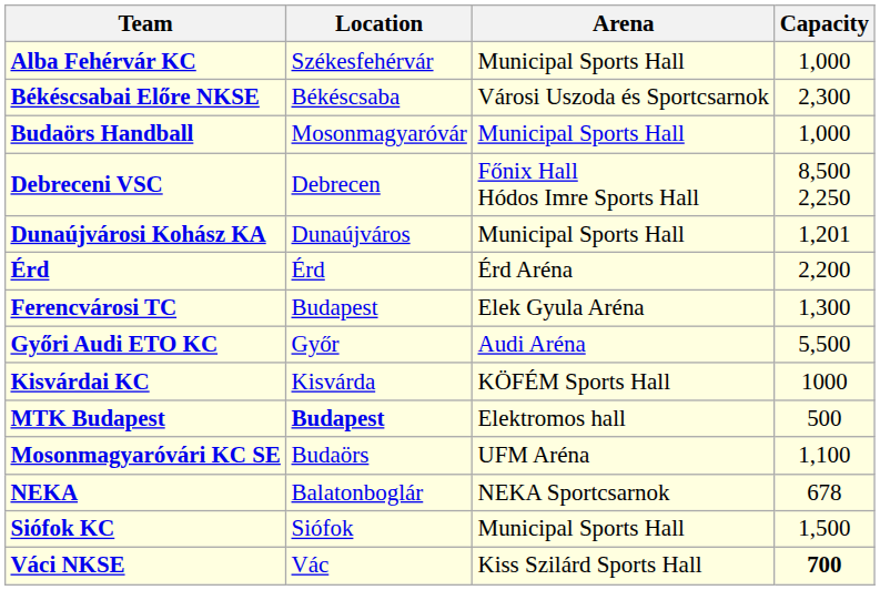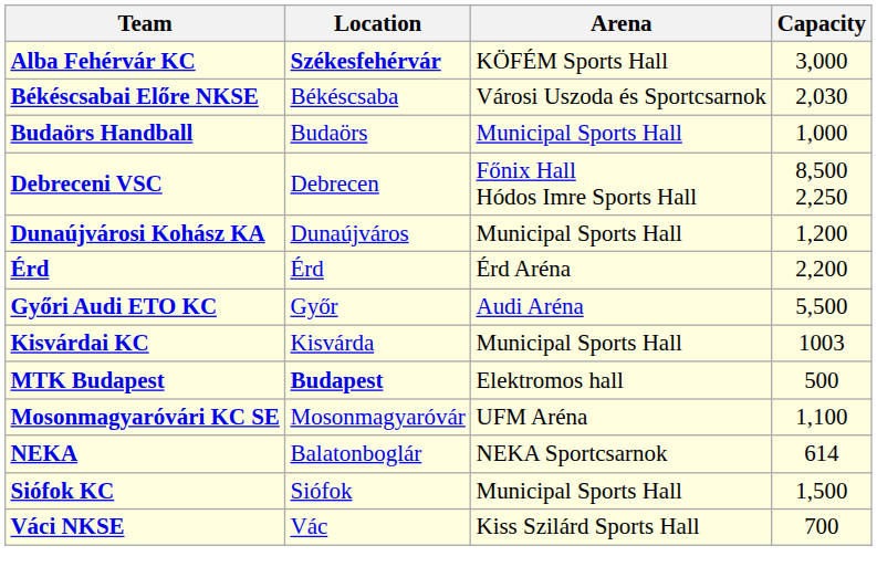 <table class="wikitable sortable" style="text-align: left;">
 <tr>
 <th>Team</th>
 <th>Location</th>
 <th>Arena</th>
 <th>Capacity</th>
 </tr>
 <tr bgcolor=ffffe0>
 <td><strong><a href='#'>Alba Fehérvár KC</a></strong></td>
-<td><a href='#'>Székesfehérvár</a></td>
-<td>Municipal Sports Hall</td>
-<td align="center">1,000</td>
+<td><strong><a href='#'>Székesfehérvár</a></strong></td>
+<td>KÖFÉM Sports Hall</td>
+<td align="center">3,000</td>
 </tr>
 <tr bgcolor=ffffe0>
 <td><strong><a href='#'>Békéscsabai Előre NKSE</a></strong></td>
 <td><a href='#'>Békéscsaba</a></td>
 <td>Városi Uszoda és Sportcsarnok</td>
-<td align="center">2,300</td>
+<td align="center">2,030</td>
 </tr>
 <tr bgcolor=ffffe0>
 <td><strong><a href='#'>Budaörs Handball</a></strong></td>
-<td><a href='#'>Mosonmagyaróvár</a></td>
+<td><a href='#'>Budaörs</a></td>
 <td><a href='#'>Municipal Sports Hall</a></td>
 <td align="center">1,000</td>
 </tr>
 <tr bgcolor=ffffe0>
 <td><strong><a href='#'>Debreceni VSC</a></strong></td>
 <td><a href='#'>Debrecen</a></td>
 <td><a href='#'>Főnix Hall</a> <br> Hódos Imre Sports Hall</td>
 <td align="center">8,500 <br> 2,250</td>
 </tr>
 <tr bgcolor=ffffe0>
 <td><strong><a href='#'>Dunaújvárosi Kohász KA</a></strong></td>
 <td><a href='#'>Dunaújváros</a></td>
 <td>Municipal Sports Hall</td>
-<td align="center">1,201</td>
+<td align="center">1,200</td>
 </tr>
 <tr bgcolor=ffffe0>
 <td><strong><a href='#'>Érd</a></strong></td>
 <td><a href='#'>Érd</a></td>
 <td>Érd Aréna</td>
 <td align="center">2,200</td>
-</tr>
-<tr bgcolor=ffffe0>
-<td><strong><a href='#'>Ferencvárosi TC</a></strong></td>
-<td><a href='#'>Budapest</a></td>
-<td>Elek Gyula Aréna</td>
-<td align="center">1,300</td>
 </tr>
 <tr bgcolor=ffffe0>
 <td><strong><a href='#'>Győri Audi ETO KC</a></strong></td>
 <td><a href='#'>Győr</a></td>
 <td><a href='#'>Audi Aréna</a></td>
 <td align="center">5,500</td>
 </tr>
 <tr bgcolor=ffffe0>
 <td><strong><a href='#'>Kisvárdai KC</a></strong></td>
 <td><a href='#'>Kisvárda</a></td>
-<td>KÖFÉM Sports Hall</td>
-<td align="center">1000</td>
+<td>Municipal Sports Hall</td>
+<td align="center">1003</td>
 </tr>
 <tr bgcolor=ffffe0>
 <td><strong><a href='#'>MTK Budapest</a></strong></td>
 <td><strong><a href='#'>Budapest</a></strong></td>
 <td>Elektromos hall</td>
 <td align="center">500</td>
 </tr>
 <tr bgcolor=ffffe0>
 <td><strong><a href='#'>Mosonmagyaróvári KC SE</a></strong></td>
-<td><a href='#'>Budaörs</a></td>
+<td><a href='#'>Mosonmagyaróvár</a></td>
 <td>UFM Aréna</td>
 <td align="center">1,100</td>
 </tr>
 <tr bgcolor=ffffe0>
 <td><strong><a href='#'>NEKA</a></strong></td>
 <td><a href='#'>Balatonboglár</a></td>
 <td>NEKA Sportcsarnok</td>
-<td align="center">678</td>
+<td align="center">614</td>
 </tr>
 <tr bgcolor=ffffe0>
 <td><strong><a href='#'>Siófok KC</a></strong></td>
 <td><a href='#'>Siófok</a></td>
 <td>Municipal Sports Hall</td>
 <td align="center">1,500</td>
 </tr>
 <tr bgcolor=ffffe0>
 <td><strong><a href='#'>Váci NKSE</a></strong></td>
 <td><a href='#'>Vác</a></td>
 <td>Kiss Szilárd Sports Hall</td>
-<td align="center"><strong>700</strong></td>
+<td align="center">700</td>
 </tr>
 </table>
